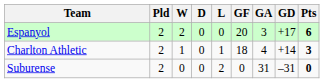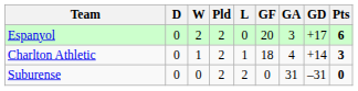 <table class="wikitable" style="text-align: center;">
 <tr>
 <th width=195>Team</th>
+<th width=20>D</th>
+<th width=20>W</th>
 <th width=20>Pld</th>
-<th width=20>W</th>
-<th width=20>D</th>
 <th width=20>L</th>
 <th width=20>GF</th>
 <th width=20>GA</th>
 <th width=20>GD</th>
 <th width=20>Pts</th>
 </tr>
 <tr align="center" style="background:#ccffcc;">
 <td align="left"> <a href='#'>Espanyol</a></td>
+<td>0</td>
 <td>2</td>
 <td>2</td>
-<td>0</td>
 <td>0</td>
 <td>20</td>
 <td>3</td>
 <td>+17</td>
 <td><strong>6</strong></td>
 </tr>
 <tr align="center">
 <td align="left"> <a href='#'>Charlton Athletic</a></td>
+<td>0</td>
+<td>1</td>
 <td>2</td>
-<td>1</td>
-<td>0</td>
 <td>1</td>
 <td>18</td>
 <td>4</td>
 <td>+14</td>
 <td><strong>3</strong></td>
 </tr>
 <tr align="center">
 <td align="left"> <a href='#'>Suburense</a></td>
-<td>2</td>
 <td>0</td>
 <td>0</td>
+<td>2</td>
 <td>2</td>
 <td>0</td>
 <td>31</td>
 <td>–31</td>
 <td><strong>0</strong></td>
 </tr>
 </table>
